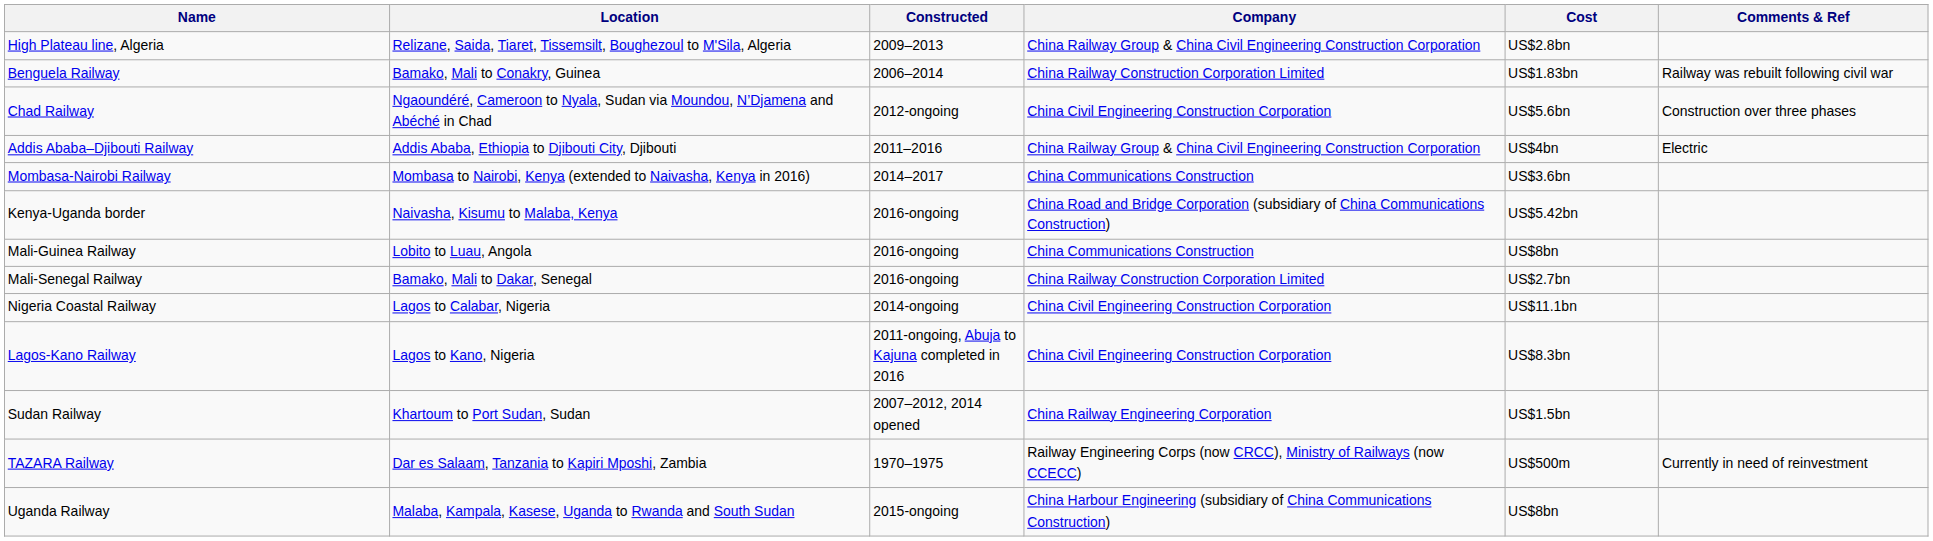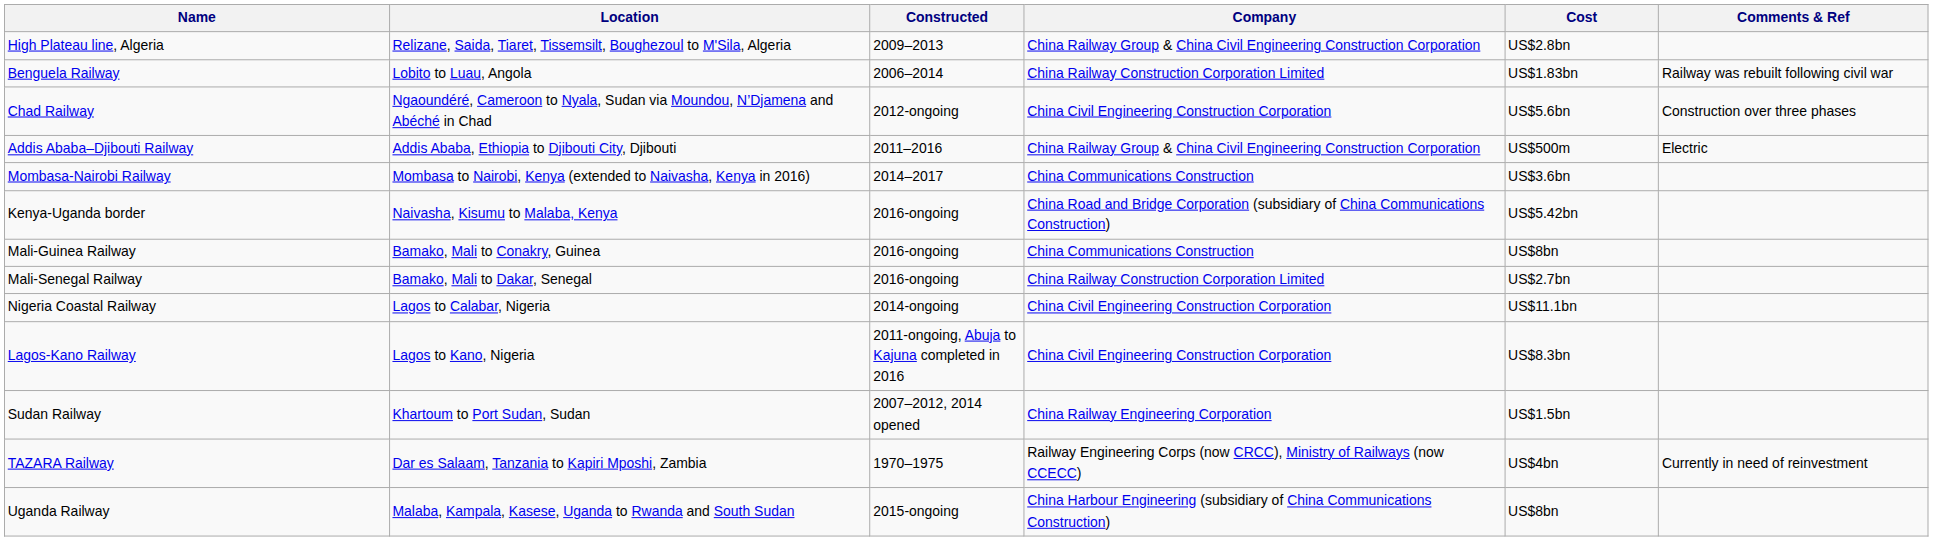 <table class="wikitable sortable" style="font-size:90%; width:100%; border:0; text-align:left; line-height:150%;">
 <tr>
 <th style="height:17px; background:#f2f2f2; color:navy; width:20%;">Name</th>
 <th style="height:17px; background:#f2f2f2; color:navy; width:25%;">Location</th>
 <th style="height:17px; background:#f2f2f2; color:navy; width:8%;">Constructed</th>
 <th style="height:17px; background:#f2f2f2; color:navy; width:25%;">Company</th>
 <th style="height:17px; background:#f2f2f2; color:navy; width:8%;">Cost</th>
 <th class="unsortable"  style="height:17px; background:#f2f2f2; color:navy; width:14%;">Comments & Ref</th>
 </tr>
 <tr>
 <td><a href='#'>High Plateau line</a>, Algeria</td>
 <td><a href='#'>Relizane</a>, <a href='#'>Saida</a>, <a href='#'>Tiaret</a>, <a href='#'>Tissemsilt</a>, <a href='#'>Boughezoul</a> to <a href='#'>M'Sila</a>, Algeria</td>
 <td>2009–2013</td>
 <td><a href='#'>China Railway Group</a> & <a href='#'>China Civil Engineering Construction Corporation</a></td>
 <td>US$2.8bn</td>
 <td></td>
 </tr>
 <tr>
 <td><a href='#'>Benguela Railway</a></td>
-<td><a href='#'>Bamako</a>, <a href='#'>Mali</a> to <a href='#'>Conakry</a>, Guinea</td>
+<td><a href='#'>Lobito</a> to <a href='#'>Luau</a>, Angola</td>
 <td>2006–2014</td>
 <td><a href='#'>China Railway Construction Corporation Limited</a></td>
 <td>US$1.83bn</td>
 <td>Railway was rebuilt following civil war</td>
 </tr>
 <tr>
 <td><a href='#'>Chad Railway</a></td>
 <td><a href='#'>Ngaoundéré</a>, <a href='#'>Cameroon</a> to <a href='#'>Nyala</a>, Sudan via <a href='#'>Moundou</a>, <a href='#'>N’Djamena</a> and <a href='#'>Abéché</a> in Chad</td>
 <td>2012-ongoing</td>
 <td><a href='#'>China Civil Engineering Construction Corporation</a></td>
 <td>US$5.6bn</td>
 <td>Construction over three phases</td>
 </tr>
 <tr>
 <td><a href='#'>Addis Ababa–Djibouti Railway</a></td>
 <td><a href='#'>Addis Ababa</a>, <a href='#'>Ethiopia</a> to <a href='#'>Djibouti City</a>, Djibouti</td>
 <td>2011–2016</td>
 <td><a href='#'>China Railway Group</a> & <a href='#'>China Civil Engineering Construction Corporation</a></td>
-<td>US$4bn</td>
+<td>US$500m</td>
 <td>Electric</td>
 </tr>
 <tr>
 <td><a href='#'>Mombasa-Nairobi Railway</a></td>
 <td><a href='#'>Mombasa</a> to <a href='#'>Nairobi</a>, <a href='#'>Kenya</a> (extended to <a href='#'>Naivasha</a>, <a href='#'>Kenya</a> in 2016)</td>
 <td>2014–2017</td>
 <td><a href='#'>China Communications Construction</a></td>
 <td>US$3.6bn</td>
 <td></td>
 </tr>
 <tr>
 <td>Kenya-Uganda border</td>
 <td><a href='#'>Naivasha</a>, <a href='#'>Kisumu</a> to <a href='#'>Malaba, Kenya</a></td>
 <td>2016-ongoing</td>
 <td><a href='#'>China Road and Bridge Corporation</a> (subsidiary of <a href='#'>China Communications Construction</a>)</td>
 <td>US$5.42bn</td>
 <td></td>
 </tr>
 <tr>
 <td>Mali-Guinea Railway</td>
-<td><a href='#'>Lobito</a> to <a href='#'>Luau</a>, Angola</td>
+<td><a href='#'>Bamako</a>, <a href='#'>Mali</a> to <a href='#'>Conakry</a>, Guinea</td>
 <td>2016-ongoing</td>
 <td><a href='#'>China Communications Construction</a></td>
 <td>US$8bn</td>
 <td></td>
 </tr>
 <tr>
 <td>Mali-Senegal Railway</td>
 <td><a href='#'>Bamako</a>, <a href='#'>Mali</a> to <a href='#'>Dakar</a>, Senegal</td>
 <td>2016-ongoing</td>
 <td><a href='#'>China Railway Construction Corporation Limited</a></td>
 <td>US$2.7bn</td>
 <td></td>
 </tr>
 <tr>
 <td>Nigeria Coastal Railway</td>
 <td><a href='#'>Lagos</a> to <a href='#'>Calabar</a>, Nigeria</td>
 <td>2014-ongoing</td>
 <td><a href='#'>China Civil Engineering Construction Corporation</a></td>
 <td>US$11.1bn</td>
 <td></td>
 </tr>
 <tr>
 <td><a href='#'>Lagos-Kano Railway</a></td>
 <td><a href='#'>Lagos</a> to <a href='#'>Kano</a>, Nigeria</td>
 <td>2011-ongoing, <a href='#'>Abuja</a> to <a href='#'>Kajuna</a> completed in 2016</td>
 <td><a href='#'>China Civil Engineering Construction Corporation</a></td>
 <td>US$8.3bn</td>
 <td></td>
 </tr>
 <tr>
 <td>Sudan Railway</td>
 <td><a href='#'>Khartoum</a> to <a href='#'>Port Sudan</a>, Sudan</td>
 <td>2007–2012, 2014 opened</td>
 <td><a href='#'>China Railway Engineering Corporation</a></td>
 <td>US$1.5bn</td>
 <td></td>
 </tr>
 <tr>
 <td><a href='#'>TAZARA Railway</a></td>
 <td><a href='#'>Dar es Salaam</a>, <a href='#'>Tanzania</a> to <a href='#'>Kapiri Mposhi</a>, Zambia</td>
 <td>1970–1975</td>
 <td>Railway Engineering Corps (now <a href='#'>CRCC</a>), <a href='#'>Ministry of Railways</a> (now <a href='#'>CCECC</a>)</td>
-<td>US$500m</td>
+<td>US$4bn</td>
 <td>Currently in need of reinvestment</td>
 </tr>
 <tr>
 <td>Uganda Railway</td>
 <td><a href='#'>Malaba</a>, <a href='#'>Kampala</a>, <a href='#'>Kasese</a>, <a href='#'>Uganda</a> to <a href='#'>Rwanda</a> and <a href='#'>South Sudan</a></td>
 <td>2015-ongoing</td>
 <td><a href='#'>China Harbour Engineering</a> (subsidiary of <a href='#'>China Communications Construction</a>)</td>
 <td>US$8bn</td>
 <td></td>
 </tr>
 </table>
